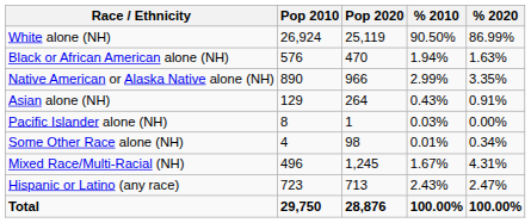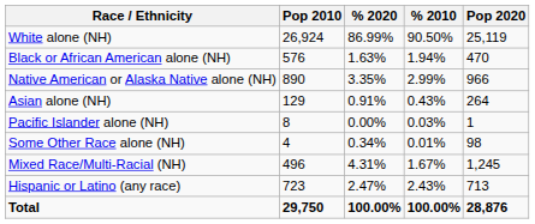 <table class="wikitable">
 <tr>
 <th>Race / Ethnicity</th>
 <th>Pop 2010</th>
+<th>% 2020</th>
+<th>% 2010</th>
 <th>Pop 2020</th>
-<th>% 2010</th>
-<th>% 2020</th>
 </tr>
 <tr>
 <td><a href='#'>White</a> alone (NH)</td>
 <td>26,924</td>
+<td>86.99%</td>
+<td>90.50%</td>
 <td>25,119</td>
-<td>90.50%</td>
-<td>86.99%</td>
 </tr>
 <tr>
 <td><a href='#'>Black or African American</a> alone (NH)</td>
 <td>576</td>
+<td>1.63%</td>
+<td>1.94%</td>
 <td>470</td>
-<td>1.94%</td>
-<td>1.63%</td>
 </tr>
 <tr>
 <td><a href='#'>Native American</a> or <a href='#'>Alaska Native</a> alone (NH)</td>
 <td>890</td>
+<td>3.35%</td>
+<td>2.99%</td>
 <td>966</td>
-<td>2.99%</td>
-<td>3.35%</td>
 </tr>
 <tr>
 <td><a href='#'>Asian</a> alone (NH)</td>
 <td>129</td>
+<td>0.91%</td>
+<td>0.43%</td>
 <td>264</td>
-<td>0.43%</td>
-<td>0.91%</td>
 </tr>
 <tr>
 <td><a href='#'>Pacific Islander</a> alone (NH)</td>
 <td>8</td>
+<td>0.00%</td>
+<td>0.03%</td>
 <td>1</td>
-<td>0.03%</td>
-<td>0.00%</td>
 </tr>
 <tr>
 <td><a href='#'>Some Other Race</a> alone (NH)</td>
 <td>4</td>
+<td>0.34%</td>
+<td>0.01%</td>
 <td>98</td>
-<td>0.01%</td>
-<td>0.34%</td>
 </tr>
 <tr>
 <td><a href='#'>Mixed Race/Multi-Racial</a> (NH)</td>
 <td>496</td>
+<td>4.31%</td>
+<td>1.67%</td>
 <td>1,245</td>
-<td>1.67%</td>
-<td>4.31%</td>
 </tr>
 <tr>
 <td><a href='#'>Hispanic or Latino</a> (any race)</td>
 <td>723</td>
+<td>2.47%</td>
+<td>2.43%</td>
 <td>713</td>
-<td>2.43%</td>
-<td>2.47%</td>
 </tr>
 <tr>
 <td><strong>Total</strong></td>
 <td><strong>29,750</strong></td>
-<td><strong>28,876</strong></td>
 <td><strong>100.00%</strong></td>
 <td><strong>100.00%</strong></td>
+<td><strong>28,876</strong></td>
 </tr>
 </table>
